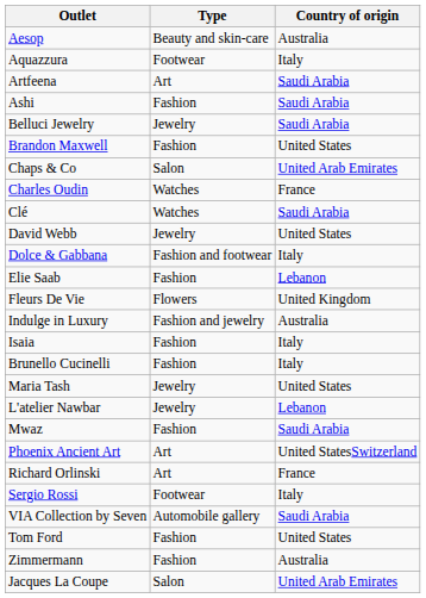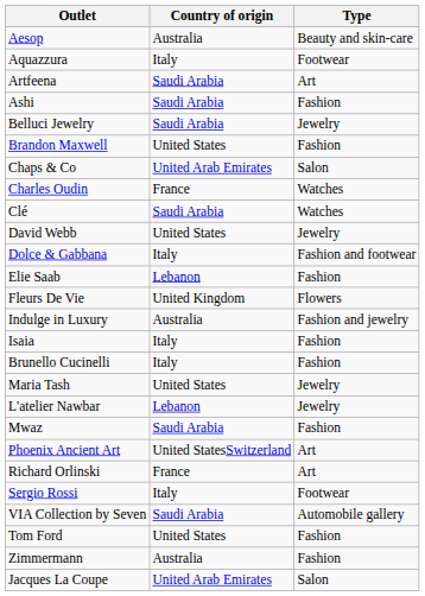 <table class="wikitable">
 <tr>
 <th>Outlet</th>
+<th>Country of origin</th>
 <th>Type</th>
-<th>Country of origin</th>
 </tr>
 <tr>
 <td><a href='#'>Aesop</a></td>
+<td>Australia</td>
 <td>Beauty and skin-care</td>
-<td>Australia</td>
 </tr>
 <tr>
 <td>Aquazzura</td>
+<td>Italy</td>
 <td>Footwear</td>
-<td>Italy</td>
 </tr>
 <tr>
 <td>Artfeena</td>
+<td><a href='#'>Saudi Arabia</a></td>
 <td>Art</td>
-<td><a href='#'>Saudi Arabia</a></td>
 </tr>
 <tr>
 <td>Ashi</td>
+<td><a href='#'>Saudi Arabia</a></td>
 <td>Fashion</td>
-<td><a href='#'>Saudi Arabia</a></td>
 </tr>
 <tr>
 <td>Belluci Jewelry</td>
+<td><a href='#'>Saudi Arabia</a></td>
 <td>Jewelry</td>
-<td><a href='#'>Saudi Arabia</a></td>
 </tr>
 <tr>
 <td><a href='#'>Brandon Maxwell</a></td>
+<td>United States</td>
 <td>Fashion</td>
-<td>United States</td>
 </tr>
 <tr>
 <td>Chaps & Co</td>
+<td><a href='#'>United Arab Emirates</a></td>
 <td>Salon</td>
-<td><a href='#'>United Arab Emirates</a></td>
 </tr>
 <tr>
 <td><a href='#'>Charles Oudin</a></td>
+<td>France</td>
 <td>Watches</td>
-<td>France</td>
 </tr>
 <tr>
 <td>Clé</td>
+<td><a href='#'>Saudi Arabia</a></td>
 <td>Watches</td>
-<td><a href='#'>Saudi Arabia</a></td>
 </tr>
 <tr>
 <td>David Webb</td>
+<td>United States</td>
 <td>Jewelry</td>
-<td>United States</td>
 </tr>
 <tr>
 <td><a href='#'>Dolce & Gabbana</a></td>
+<td>Italy</td>
 <td>Fashion and footwear</td>
-<td>Italy</td>
 </tr>
 <tr>
 <td>Elie Saab</td>
+<td><a href='#'>Lebanon</a></td>
 <td>Fashion</td>
-<td><a href='#'>Lebanon</a></td>
 </tr>
 <tr>
 <td>Fleurs De Vie</td>
+<td>United Kingdom</td>
 <td>Flowers</td>
-<td>United Kingdom</td>
 </tr>
 <tr>
 <td>Indulge in Luxury</td>
+<td>Australia</td>
 <td>Fashion and jewelry</td>
-<td>Australia</td>
 </tr>
 <tr>
 <td>Isaia</td>
+<td>Italy</td>
 <td>Fashion</td>
-<td>Italy</td>
 </tr>
 <tr>
 <td>Brunello Cucinelli</td>
+<td>Italy</td>
 <td>Fashion</td>
-<td>Italy</td>
 </tr>
 <tr>
 <td>Maria Tash</td>
+<td>United States</td>
 <td>Jewelry</td>
-<td>United States</td>
 </tr>
 <tr>
 <td>L'atelier Nawbar</td>
+<td><a href='#'>Lebanon</a></td>
 <td>Jewelry</td>
-<td><a href='#'>Lebanon</a></td>
 </tr>
 <tr>
 <td>Mwaz</td>
+<td><a href='#'>Saudi Arabia</a></td>
 <td>Fashion</td>
-<td><a href='#'>Saudi Arabia</a></td>
 </tr>
 <tr>
 <td><a href='#'>Phoenix Ancient Art</a></td>
+<td>United States<a href='#'>Switzerland</a></td>
 <td>Art</td>
-<td>United States<a href='#'>Switzerland</a></td>
 </tr>
 <tr>
 <td>Richard Orlinski</td>
+<td>France</td>
 <td>Art</td>
-<td>France</td>
 </tr>
 <tr>
 <td><a href='#'>Sergio Rossi</a></td>
+<td>Italy</td>
 <td>Footwear</td>
-<td>Italy</td>
 </tr>
 <tr>
 <td>VIA Collection by Seven</td>
+<td><a href='#'>Saudi Arabia</a></td>
 <td>Automobile gallery</td>
-<td><a href='#'>Saudi Arabia</a></td>
 </tr>
 <tr>
 <td>Tom Ford</td>
+<td>United States</td>
 <td>Fashion</td>
-<td>United States</td>
 </tr>
 <tr>
 <td>Zimmermann</td>
+<td>Australia</td>
 <td>Fashion</td>
-<td>Australia</td>
 </tr>
 <tr>
 <td>Jacques La Coupe</td>
+<td><a href='#'>United Arab Emirates</a></td>
 <td>Salon</td>
-<td><a href='#'>United Arab Emirates</a></td>
 </tr>
 </table>
